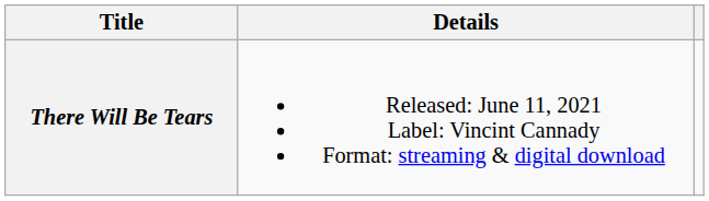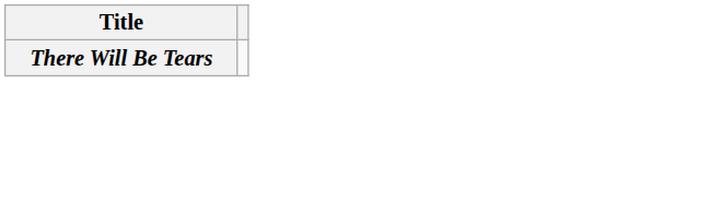 <table class="wikitable plainrowheaders" style="text-align:center;">
 <tr>
 <th scope="col" style="width:10em;">Title</th>
-<th scope="col" style="width:20em;">Details</th>
 <th></th>
 </tr>
 <tr>
 <th scope="row"><em>There Will Be Tears</em></th>
-<td><br><ul><li>Released: June 11, 2021</li><li>Label: Vincint Cannady</li><li>Format: <a href='#'>streaming</a> & <a href='#'>digital download</a></li></ul></td>
 <td></td>
 </tr>
 </table>
